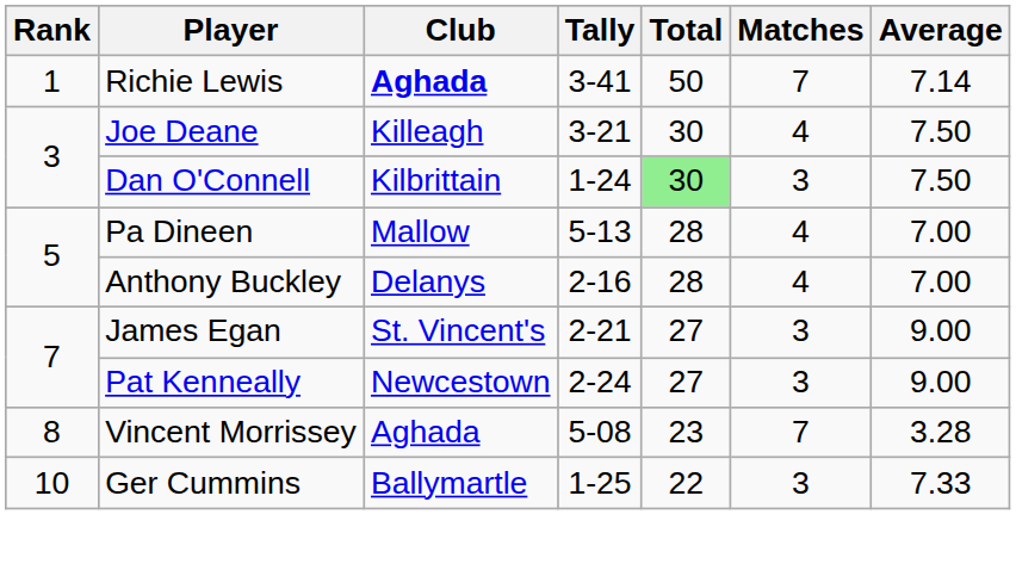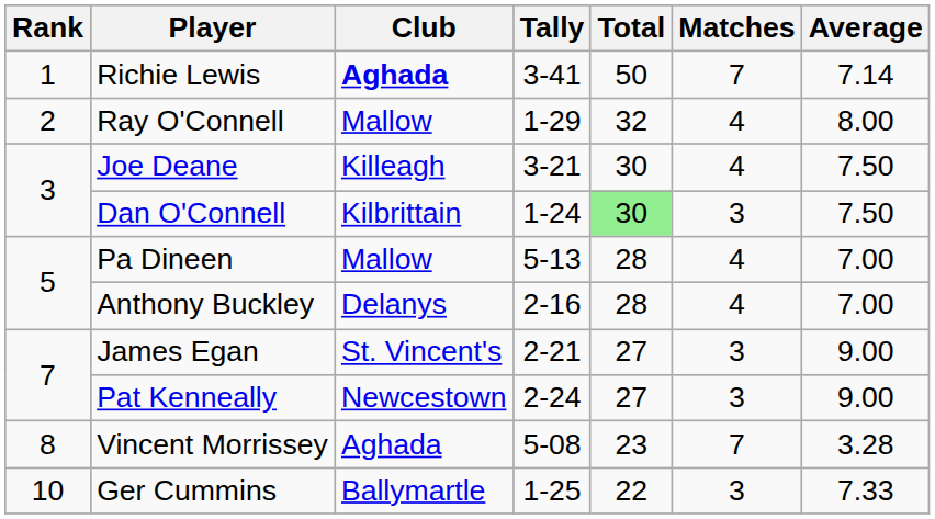 <table class="wikitable">
 <tr>
 <th>Rank</th>
 <th>Player</th>
 <th>Club</th>
 <th>Tally</th>
 <th>Total</th>
 <th>Matches</th>
 <th>Average</th>
 </tr>
 <tr>
 <td rowspan="1" style="text-align:center;">1</td>
 <td>Richie Lewis</td>
 <td><strong><a href='#'>Aghada</a></strong></td>
 <td align=center>3-41</td>
 <td align=center>50</td>
 <td align=center>7</td>
 <td align=center>7.14</td>
+</tr>
+<tr>
+<td rowspan="1" style="text-align:center;">2</td>
+<td>Ray O'Connell</td>
+<td><a href='#'>Mallow</a></td>
+<td align=center>1-29</td>
+<td align=center>32</td>
+<td align=center>4</td>
+<td align=center>8.00</td>
 </tr>
 <tr>
 <td rowspan="2" style="text-align:center;">3</td>
 <td><a href='#'>Joe Deane</a></td>
 <td><a href='#'>Killeagh</a></td>
 <td align=center>3-21</td>
 <td align=center>30</td>
 <td align=center>4</td>
 <td align=center>7.50</td>
 </tr>
 <tr>
 <td><a href='#'>Dan O'Connell</a></td>
 <td><a href='#'>Kilbrittain</a></td>
 <td align=center>1-24</td>
 <td align=center style="background: lightgreen;">30</td>
 <td align=center>3</td>
 <td align=center>7.50</td>
 </tr>
 <tr>
 <td rowspan="2" style="text-align:center;">5</td>
 <td>Pa Dineen</td>
 <td><a href='#'>Mallow</a></td>
 <td align=center>5-13</td>
 <td align=center>28</td>
 <td align=center>4</td>
 <td align=center>7.00</td>
 </tr>
 <tr>
 <td>Anthony Buckley</td>
 <td><a href='#'>Delanys</a></td>
 <td align=center>2-16</td>
 <td align=center>28</td>
 <td align=center>4</td>
 <td align=center>7.00</td>
 </tr>
 <tr>
 <td rowspan="2" style="text-align:center;">7</td>
 <td>James Egan</td>
 <td><a href='#'>St. Vincent's</a></td>
 <td align=center>2-21</td>
 <td align=center>27</td>
 <td align=center>3</td>
 <td align=center>9.00</td>
 </tr>
 <tr>
 <td><a href='#'>Pat Kenneally</a></td>
 <td><a href='#'>Newcestown</a></td>
 <td align=center>2-24</td>
 <td align=center>27</td>
 <td align=center>3</td>
 <td align=center>9.00</td>
 </tr>
 <tr>
 <td rowspan="1" style="text-align:center;">8</td>
 <td>Vincent Morrissey</td>
 <td><a href='#'>Aghada</a></td>
 <td align=center>5-08</td>
 <td align=center>23</td>
 <td align=center>7</td>
 <td align=center>3.28</td>
 </tr>
 <tr>
 <td rowspan="1" style="text-align:center;">10</td>
 <td>Ger Cummins</td>
 <td><a href='#'>Ballymartle</a></td>
 <td align=center>1-25</td>
 <td align=center>22</td>
 <td align=center>3</td>
 <td align=center>7.33</td>
 </tr>
 </table>
